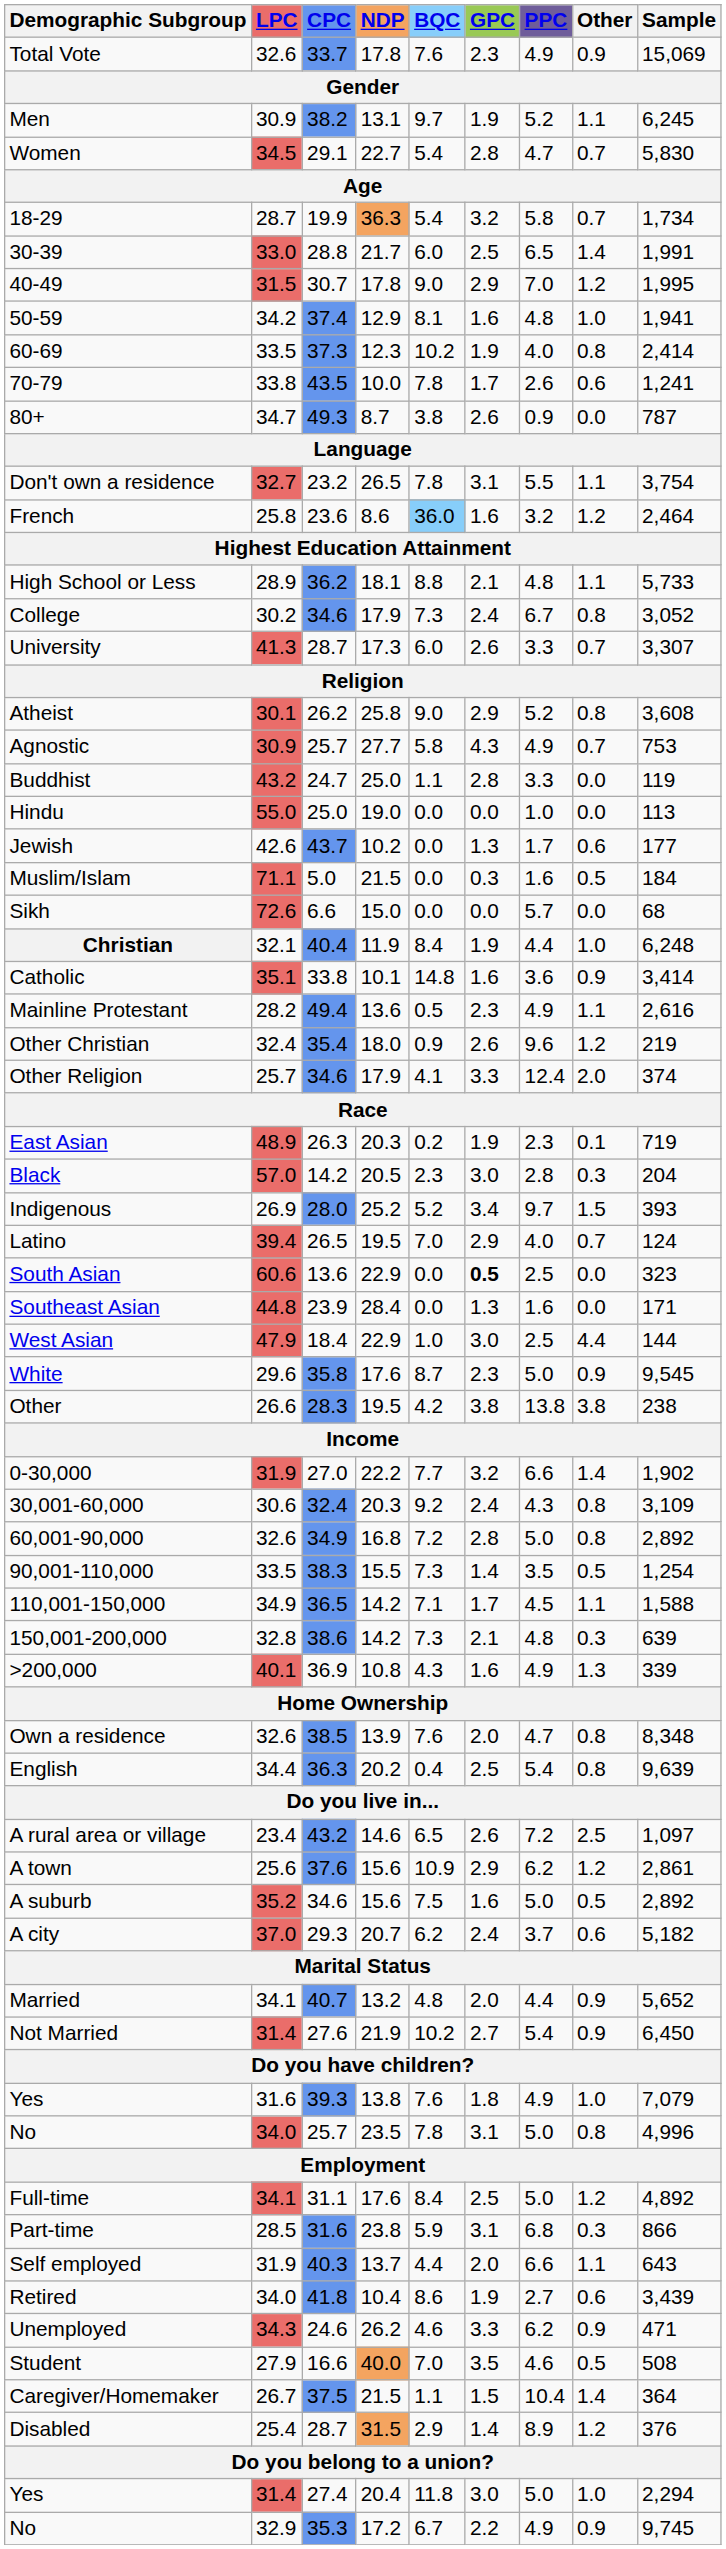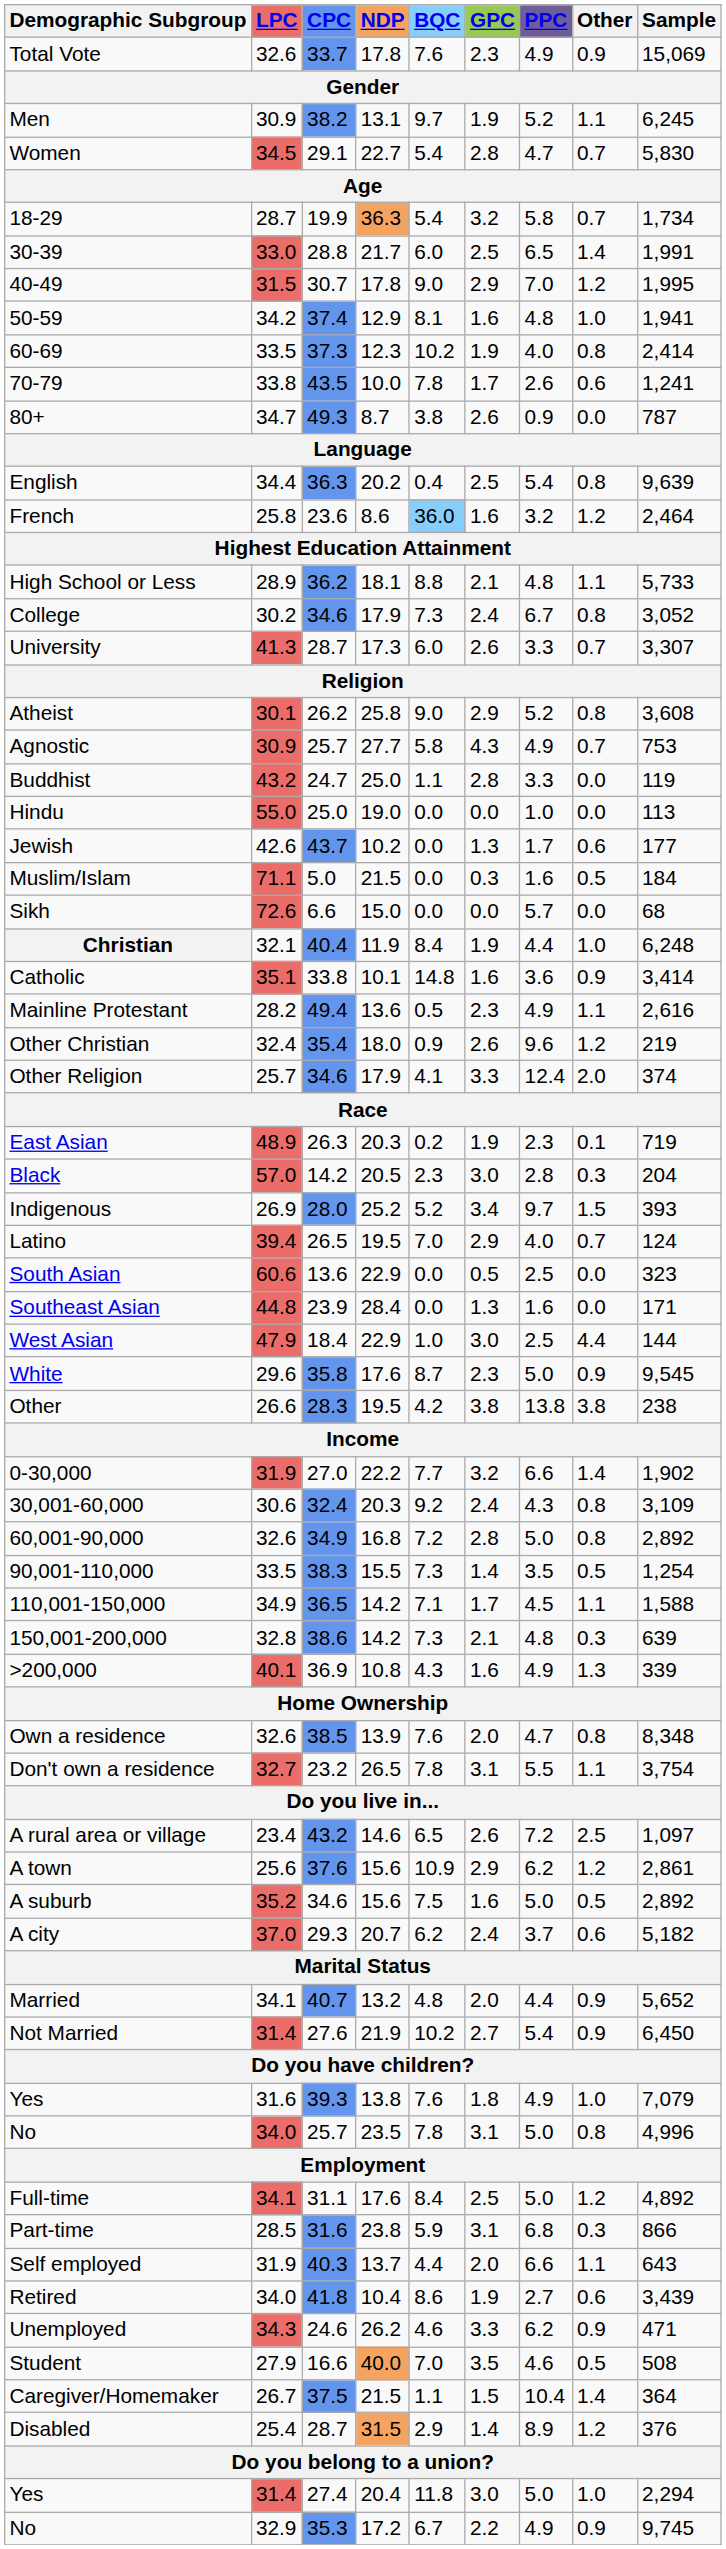 <table class="wikitable sortable mw-collapsible">
 <tr>
 <th>Demographic Subgroup</th>
 <th style="background:#ea6d6a;"><a href='#'>LPC</a></th>
 <th style="background:#6495ed;"><a href='#'>CPC</a></th>
 <th style="background:#f4a460;"><a href='#'>NDP</a></th>
 <th style="background:#87cefa;"><a href='#'>BQC</a></th>
 <th style="background:#99c955;"><a href='#'>GPC</a></th>
 <th style="background:#6f5d9a;"><a href='#'>PPC</a></th>
 <th>Other</th>
 <th>Sample</th>
 </tr>
 <tr>
 <td>Total Vote</td>
 <td>32.6</td>
 <td style="background:#6495ed;">33.7</td>
 <td>17.8</td>
 <td>7.6</td>
 <td>2.3</td>
 <td>4.9</td>
 <td>0.9</td>
 <td>15,069</td>
 </tr>
 <tr>
 <th colspan="9">Gender</th>
 </tr>
 <tr>
 <td>Men</td>
 <td>30.9</td>
 <td style="background:#6495ed;">38.2</td>
 <td>13.1</td>
 <td>9.7</td>
 <td>1.9</td>
 <td>5.2</td>
 <td>1.1</td>
 <td>6,245</td>
 </tr>
 <tr>
 <td>Women</td>
 <td style="background:#ea6d6a;">34.5</td>
 <td>29.1</td>
 <td>22.7</td>
 <td>5.4</td>
 <td>2.8</td>
 <td>4.7</td>
 <td>0.7</td>
 <td>5,830</td>
 </tr>
 <tr>
 <th colspan="9">Age</th>
 </tr>
 <tr>
 <td>18-29</td>
 <td>28.7</td>
 <td>19.9</td>
 <td style="background:#f4a460;">36.3</td>
 <td>5.4</td>
 <td>3.2</td>
 <td>5.8</td>
 <td>0.7</td>
 <td>1,734</td>
 </tr>
 <tr>
 <td>30-39</td>
 <td style="background:#ea6d6a;">33.0</td>
 <td>28.8</td>
 <td>21.7</td>
 <td>6.0</td>
 <td>2.5</td>
 <td>6.5</td>
 <td>1.4</td>
 <td>1,991</td>
 </tr>
 <tr>
 <td>40-49</td>
 <td style="background:#ea6d6a;">31.5</td>
 <td>30.7</td>
 <td>17.8</td>
 <td>9.0</td>
 <td>2.9</td>
 <td>7.0</td>
 <td>1.2</td>
 <td>1,995</td>
 </tr>
 <tr>
 <td>50-59</td>
 <td>34.2</td>
 <td style="background:#6495ed;">37.4</td>
 <td>12.9</td>
 <td>8.1</td>
 <td>1.6</td>
 <td>4.8</td>
 <td>1.0</td>
 <td>1,941</td>
 </tr>
 <tr>
 <td>60-69</td>
 <td>33.5</td>
 <td style="background:#6495ed;">37.3</td>
 <td>12.3</td>
 <td>10.2</td>
 <td>1.9</td>
 <td>4.0</td>
 <td>0.8</td>
 <td>2,414</td>
 </tr>
 <tr>
 <td>70-79</td>
 <td>33.8</td>
 <td style="background:#6495ed;">43.5</td>
 <td>10.0</td>
 <td>7.8</td>
 <td>1.7</td>
 <td>2.6</td>
 <td>0.6</td>
 <td>1,241</td>
 </tr>
 <tr>
 <td>80+</td>
 <td>34.7</td>
 <td style="background:#6495ed;">49.3</td>
 <td>8.7</td>
 <td>3.8</td>
 <td>2.6</td>
 <td>0.9</td>
 <td>0.0</td>
 <td>787</td>
 </tr>
 <tr>
 <th colspan="9">Language</th>
 </tr>
 <tr>
-<td>Don't own a residence</td>
-<td style="background:#ea6d6a;">32.7</td>
-<td>23.2</td>
-<td>26.5</td>
-<td>7.8</td>
-<td>3.1</td>
-<td>5.5</td>
-<td>1.1</td>
-<td>3,754</td>
+<td>English</td>
+<td>34.4</td>
+<td style="background:#6495ed;">36.3</td>
+<td>20.2</td>
+<td>0.4</td>
+<td>2.5</td>
+<td>5.4</td>
+<td>0.8</td>
+<td>9,639</td>
 </tr>
 <tr>
 <td>French</td>
 <td>25.8</td>
 <td>23.6</td>
 <td>8.6</td>
 <td style="background:#87cefa;">36.0</td>
 <td>1.6</td>
 <td>3.2</td>
 <td>1.2</td>
 <td>2,464</td>
 </tr>
 <tr>
 <th colspan="9">Highest Education Attainment</th>
 </tr>
 <tr>
 <td>High School or Less</td>
 <td>28.9</td>
 <td style="background:#6495ed;">36.2</td>
 <td>18.1</td>
 <td>8.8</td>
 <td>2.1</td>
 <td>4.8</td>
 <td>1.1</td>
 <td>5,733</td>
 </tr>
 <tr>
 <td>College</td>
 <td>30.2</td>
 <td style="background:#6495ed;">34.6</td>
 <td>17.9</td>
 <td>7.3</td>
 <td>2.4</td>
 <td>6.7</td>
 <td>0.8</td>
 <td>3,052</td>
 </tr>
 <tr>
 <td>University</td>
 <td style="background:#ea6d6a;">41.3</td>
 <td>28.7</td>
 <td>17.3</td>
 <td>6.0</td>
 <td>2.6</td>
 <td>3.3</td>
 <td>0.7</td>
 <td>3,307</td>
 </tr>
 <tr>
 <th colspan="9">Religion</th>
 </tr>
 <tr>
 <td>Atheist</td>
 <td style="background:#ea6d6a;">30.1</td>
 <td>26.2</td>
 <td>25.8</td>
 <td>9.0</td>
 <td>2.9</td>
 <td>5.2</td>
 <td>0.8</td>
 <td>3,608</td>
 </tr>
 <tr>
 <td>Agnostic</td>
 <td style="background:#ea6d6a;">30.9</td>
 <td>25.7</td>
 <td>27.7</td>
 <td>5.8</td>
 <td>4.3</td>
 <td>4.9</td>
 <td>0.7</td>
 <td>753</td>
 </tr>
 <tr>
 <td>Buddhist</td>
 <td style="background:#ea6d6a;">43.2</td>
 <td>24.7</td>
 <td>25.0</td>
 <td>1.1</td>
 <td>2.8</td>
 <td>3.3</td>
 <td>0.0</td>
 <td>119</td>
 </tr>
 <tr>
 <td>Hindu</td>
 <td style="background:#ea6d6a;">55.0</td>
 <td>25.0</td>
 <td>19.0</td>
 <td>0.0</td>
 <td>0.0</td>
 <td>1.0</td>
 <td>0.0</td>
 <td>113</td>
 </tr>
 <tr>
 <td>Jewish</td>
 <td>42.6</td>
 <td style="background:#6495ed;">43.7</td>
 <td>10.2</td>
 <td>0.0</td>
 <td>1.3</td>
 <td>1.7</td>
 <td>0.6</td>
 <td>177</td>
 </tr>
 <tr>
 <td>Muslim/Islam</td>
 <td style="background:#ea6d6a;">71.1</td>
 <td>5.0</td>
 <td>21.5</td>
 <td>0.0</td>
 <td>0.3</td>
 <td>1.6</td>
 <td>0.5</td>
 <td>184</td>
 </tr>
 <tr>
 <td>Sikh</td>
 <td style="background:#ea6d6a;">72.6</td>
 <td>6.6</td>
 <td>15.0</td>
 <td>0.0</td>
 <td>0.0</td>
 <td>5.7</td>
 <td>0.0</td>
 <td>68</td>
 </tr>
 <tr>
 <th>Christian</th>
 <td>32.1</td>
 <td style="background:#6495ed;">40.4</td>
 <td>11.9</td>
 <td>8.4</td>
 <td>1.9</td>
 <td>4.4</td>
 <td>1.0</td>
 <td>6,248</td>
 </tr>
 <tr>
 <td>Catholic</td>
 <td style="background:#ea6d6a;">35.1</td>
 <td>33.8</td>
 <td>10.1</td>
 <td>14.8</td>
 <td>1.6</td>
 <td>3.6</td>
 <td>0.9</td>
 <td>3,414</td>
 </tr>
 <tr>
 <td>Mainline Protestant</td>
 <td>28.2</td>
 <td style="background:#6495ed;">49.4</td>
 <td>13.6</td>
 <td>0.5</td>
 <td>2.3</td>
 <td>4.9</td>
 <td>1.1</td>
 <td>2,616</td>
 </tr>
 <tr>
 <td>Other Christian</td>
 <td>32.4</td>
 <td style="background:#6495ed;">35.4</td>
 <td>18.0</td>
 <td>0.9</td>
 <td>2.6</td>
 <td>9.6</td>
 <td>1.2</td>
 <td>219</td>
 </tr>
 <tr>
 <td>Other Religion</td>
 <td>25.7</td>
 <td style="background:#6495ed;">34.6</td>
 <td>17.9</td>
 <td>4.1</td>
 <td>3.3</td>
 <td>12.4</td>
 <td>2.0</td>
 <td>374</td>
 </tr>
 <tr>
 <th colspan="9">Race</th>
 </tr>
 <tr>
 <td><a href='#'>East Asian</a></td>
 <td style="background:#ea6d6a;">48.9</td>
 <td>26.3</td>
 <td>20.3</td>
 <td>0.2</td>
 <td>1.9</td>
 <td>2.3</td>
 <td>0.1</td>
 <td>719</td>
 </tr>
 <tr>
 <td><a href='#'>Black</a></td>
 <td style="background:#ea6d6a;">57.0</td>
 <td>14.2</td>
 <td>20.5</td>
 <td>2.3</td>
 <td>3.0</td>
 <td>2.8</td>
 <td>0.3</td>
 <td>204</td>
 </tr>
 <tr>
 <td>Indigenous</td>
 <td>26.9</td>
 <td style="background:#6495ed;">28.0</td>
 <td>25.2</td>
 <td>5.2</td>
 <td>3.4</td>
 <td>9.7</td>
 <td>1.5</td>
 <td>393</td>
 </tr>
 <tr>
 <td>Latino</td>
 <td style="background:#ea6d6a;">39.4</td>
 <td>26.5</td>
 <td>19.5</td>
 <td>7.0</td>
 <td>2.9</td>
 <td>4.0</td>
 <td>0.7</td>
 <td>124</td>
 </tr>
 <tr>
 <td><a href='#'>South Asian</a></td>
 <td style="background:#ea6d6a;">60.6</td>
 <td>13.6</td>
 <td>22.9</td>
 <td>0.0</td>
-<td><strong>0.5</strong></td>
+<td>0.5</td>
 <td>2.5</td>
 <td>0.0</td>
 <td>323</td>
 </tr>
 <tr>
 <td><a href='#'>Southeast Asian</a></td>
 <td style="background:#ea6d6a;">44.8</td>
 <td>23.9</td>
 <td>28.4</td>
 <td>0.0</td>
 <td>1.3</td>
 <td>1.6</td>
 <td>0.0</td>
 <td>171</td>
 </tr>
 <tr>
 <td><a href='#'>West Asian</a></td>
 <td style="background:#ea6d6a;">47.9</td>
 <td>18.4</td>
 <td>22.9</td>
 <td>1.0</td>
 <td>3.0</td>
 <td>2.5</td>
 <td>4.4</td>
 <td>144</td>
 </tr>
 <tr>
 <td><a href='#'>White</a></td>
 <td>29.6</td>
 <td style="background:#6495ed;">35.8</td>
 <td>17.6</td>
 <td>8.7</td>
 <td>2.3</td>
 <td>5.0</td>
 <td>0.9</td>
 <td>9,545</td>
 </tr>
 <tr>
 <td>Other</td>
 <td>26.6</td>
 <td style="background:#6495ed;">28.3</td>
 <td>19.5</td>
 <td>4.2</td>
 <td>3.8</td>
 <td>13.8</td>
 <td>3.8</td>
 <td>238</td>
 </tr>
 <tr>
 <th colspan="9">Income</th>
 </tr>
 <tr>
 <td>0-30,000</td>
 <td style="background:#ea6d6a;">31.9</td>
 <td>27.0</td>
 <td>22.2</td>
 <td>7.7</td>
 <td>3.2</td>
 <td>6.6</td>
 <td>1.4</td>
 <td>1,902</td>
 </tr>
 <tr>
 <td>30,001-60,000</td>
 <td>30.6</td>
 <td style="background:#6495ed;">32.4</td>
 <td>20.3</td>
 <td>9.2</td>
 <td>2.4</td>
 <td>4.3</td>
 <td>0.8</td>
 <td>3,109</td>
 </tr>
 <tr>
 <td>60,001-90,000</td>
 <td>32.6</td>
 <td style="background:#6495ed;">34.9</td>
 <td>16.8</td>
 <td>7.2</td>
 <td>2.8</td>
 <td>5.0</td>
 <td>0.8</td>
 <td>2,892</td>
 </tr>
 <tr>
 <td>90,001-110,000</td>
 <td>33.5</td>
 <td style="background:#6495ed;">38.3</td>
 <td>15.5</td>
 <td>7.3</td>
 <td>1.4</td>
 <td>3.5</td>
 <td>0.5</td>
 <td>1,254</td>
 </tr>
 <tr>
 <td>110,001-150,000</td>
 <td>34.9</td>
 <td style="background:#6495ed;">36.5</td>
 <td>14.2</td>
 <td>7.1</td>
 <td>1.7</td>
 <td>4.5</td>
 <td>1.1</td>
 <td>1,588</td>
 </tr>
 <tr>
 <td>150,001-200,000</td>
 <td>32.8</td>
 <td style="background:#6495ed;">38.6</td>
 <td>14.2</td>
 <td>7.3</td>
 <td>2.1</td>
 <td>4.8</td>
 <td>0.3</td>
 <td>639</td>
 </tr>
 <tr>
 <td>>200,000</td>
 <td style="background:#ea6d6a;">40.1</td>
 <td>36.9</td>
 <td>10.8</td>
 <td>4.3</td>
 <td>1.6</td>
 <td>4.9</td>
 <td>1.3</td>
 <td>339</td>
 </tr>
 <tr>
 <th colspan="9">Home Ownership</th>
 </tr>
 <tr>
 <td>Own a residence</td>
 <td>32.6</td>
 <td style="background:#6495ed;">38.5</td>
 <td>13.9</td>
 <td>7.6</td>
 <td>2.0</td>
 <td>4.7</td>
 <td>0.8</td>
 <td>8,348</td>
 </tr>
 <tr>
-<td>English</td>
-<td>34.4</td>
-<td style="background:#6495ed;">36.3</td>
-<td>20.2</td>
-<td>0.4</td>
-<td>2.5</td>
-<td>5.4</td>
-<td>0.8</td>
-<td>9,639</td>
+<td>Don't own a residence</td>
+<td style="background:#ea6d6a;">32.7</td>
+<td>23.2</td>
+<td>26.5</td>
+<td>7.8</td>
+<td>3.1</td>
+<td>5.5</td>
+<td>1.1</td>
+<td>3,754</td>
 </tr>
 <tr>
 <th colspan="9">Do you live in...</th>
 </tr>
 <tr>
 <td>A rural area or village</td>
 <td>23.4</td>
 <td style="background:#6495ed;">43.2</td>
 <td>14.6</td>
 <td>6.5</td>
 <td>2.6</td>
 <td>7.2</td>
 <td>2.5</td>
 <td>1,097</td>
 </tr>
 <tr>
 <td>A town</td>
 <td>25.6</td>
 <td style="background:#6495ed;">37.6</td>
 <td>15.6</td>
 <td>10.9</td>
 <td>2.9</td>
 <td>6.2</td>
 <td>1.2</td>
 <td>2,861</td>
 </tr>
 <tr>
 <td>A suburb</td>
 <td style="background:#ea6d6a;">35.2</td>
 <td>34.6</td>
 <td>15.6</td>
 <td>7.5</td>
 <td>1.6</td>
 <td>5.0</td>
 <td>0.5</td>
 <td>2,892</td>
 </tr>
 <tr>
 <td>A city</td>
 <td style="background:#ea6d6a;">37.0</td>
 <td>29.3</td>
 <td>20.7</td>
 <td>6.2</td>
 <td>2.4</td>
 <td>3.7</td>
 <td>0.6</td>
 <td>5,182</td>
 </tr>
 <tr>
 <th colspan="9">Marital Status</th>
 </tr>
 <tr>
 <td>Married</td>
 <td>34.1</td>
 <td style="background:#6495ed;">40.7</td>
 <td>13.2</td>
 <td>4.8</td>
 <td>2.0</td>
 <td>4.4</td>
 <td>0.9</td>
 <td>5,652</td>
 </tr>
 <tr>
 <td>Not Married</td>
 <td style="background:#ea6d6a;">31.4</td>
 <td>27.6</td>
 <td>21.9</td>
 <td>10.2</td>
 <td>2.7</td>
 <td>5.4</td>
 <td>0.9</td>
 <td>6,450</td>
 </tr>
 <tr>
 <th colspan="9">Do you have children?</th>
 </tr>
 <tr>
 <td>Yes</td>
 <td>31.6</td>
 <td style="background:#6495ed;">39.3</td>
 <td>13.8</td>
 <td>7.6</td>
 <td>1.8</td>
 <td>4.9</td>
 <td>1.0</td>
 <td>7,079</td>
 </tr>
 <tr>
 <td>No</td>
 <td style="background:#ea6d6a;">34.0</td>
 <td>25.7</td>
 <td>23.5</td>
 <td>7.8</td>
 <td>3.1</td>
 <td>5.0</td>
 <td>0.8</td>
 <td>4,996</td>
 </tr>
 <tr>
 <th colspan="9">Employment</th>
 </tr>
 <tr>
 <td>Full-time</td>
 <td style="background:#ea6d6a;">34.1</td>
 <td>31.1</td>
 <td>17.6</td>
 <td>8.4</td>
 <td>2.5</td>
 <td>5.0</td>
 <td>1.2</td>
 <td>4,892</td>
 </tr>
 <tr>
 <td>Part-time</td>
 <td>28.5</td>
 <td style="background:#6495ed;">31.6</td>
 <td>23.8</td>
 <td>5.9</td>
 <td>3.1</td>
 <td>6.8</td>
 <td>0.3</td>
 <td>866</td>
 </tr>
 <tr>
 <td>Self employed</td>
 <td>31.9</td>
 <td style="background:#6495ed;">40.3</td>
 <td>13.7</td>
 <td>4.4</td>
 <td>2.0</td>
 <td>6.6</td>
 <td>1.1</td>
 <td>643</td>
 </tr>
 <tr>
 <td>Retired</td>
 <td>34.0</td>
 <td style="background:#6495ed;">41.8</td>
 <td>10.4</td>
 <td>8.6</td>
 <td>1.9</td>
 <td>2.7</td>
 <td>0.6</td>
 <td>3,439</td>
 </tr>
 <tr>
 <td>Unemployed</td>
 <td style="background:#ea6d6a;">34.3</td>
 <td>24.6</td>
 <td>26.2</td>
 <td>4.6</td>
 <td>3.3</td>
 <td>6.2</td>
 <td>0.9</td>
 <td>471</td>
 </tr>
 <tr>
 <td>Student</td>
 <td>27.9</td>
 <td>16.6</td>
 <td style="background:#f4a460;">40.0</td>
 <td>7.0</td>
 <td>3.5</td>
 <td>4.6</td>
 <td>0.5</td>
 <td>508</td>
 </tr>
 <tr>
 <td>Caregiver/Homemaker</td>
 <td>26.7</td>
 <td style="background:#6495ed;">37.5</td>
 <td>21.5</td>
 <td>1.1</td>
 <td>1.5</td>
 <td>10.4</td>
 <td>1.4</td>
 <td>364</td>
 </tr>
 <tr>
 <td>Disabled</td>
 <td>25.4</td>
 <td>28.7</td>
 <td style="background:#f4a460;">31.5</td>
 <td>2.9</td>
 <td>1.4</td>
 <td>8.9</td>
 <td>1.2</td>
 <td>376</td>
 </tr>
 <tr>
 <th colspan="9">Do you belong to a union?</th>
 </tr>
 <tr>
 <td>Yes</td>
 <td style="background:#ea6d6a;">31.4</td>
 <td>27.4</td>
 <td>20.4</td>
 <td>11.8</td>
 <td>3.0</td>
 <td>5.0</td>
 <td>1.0</td>
 <td>2,294</td>
 </tr>
 <tr>
 <td>No</td>
 <td>32.9</td>
 <td style="background:#6495ed;">35.3</td>
 <td>17.2</td>
 <td>6.7</td>
 <td>2.2</td>
 <td>4.9</td>
 <td>0.9</td>
 <td>9,745</td>
 </tr>
 </table>
